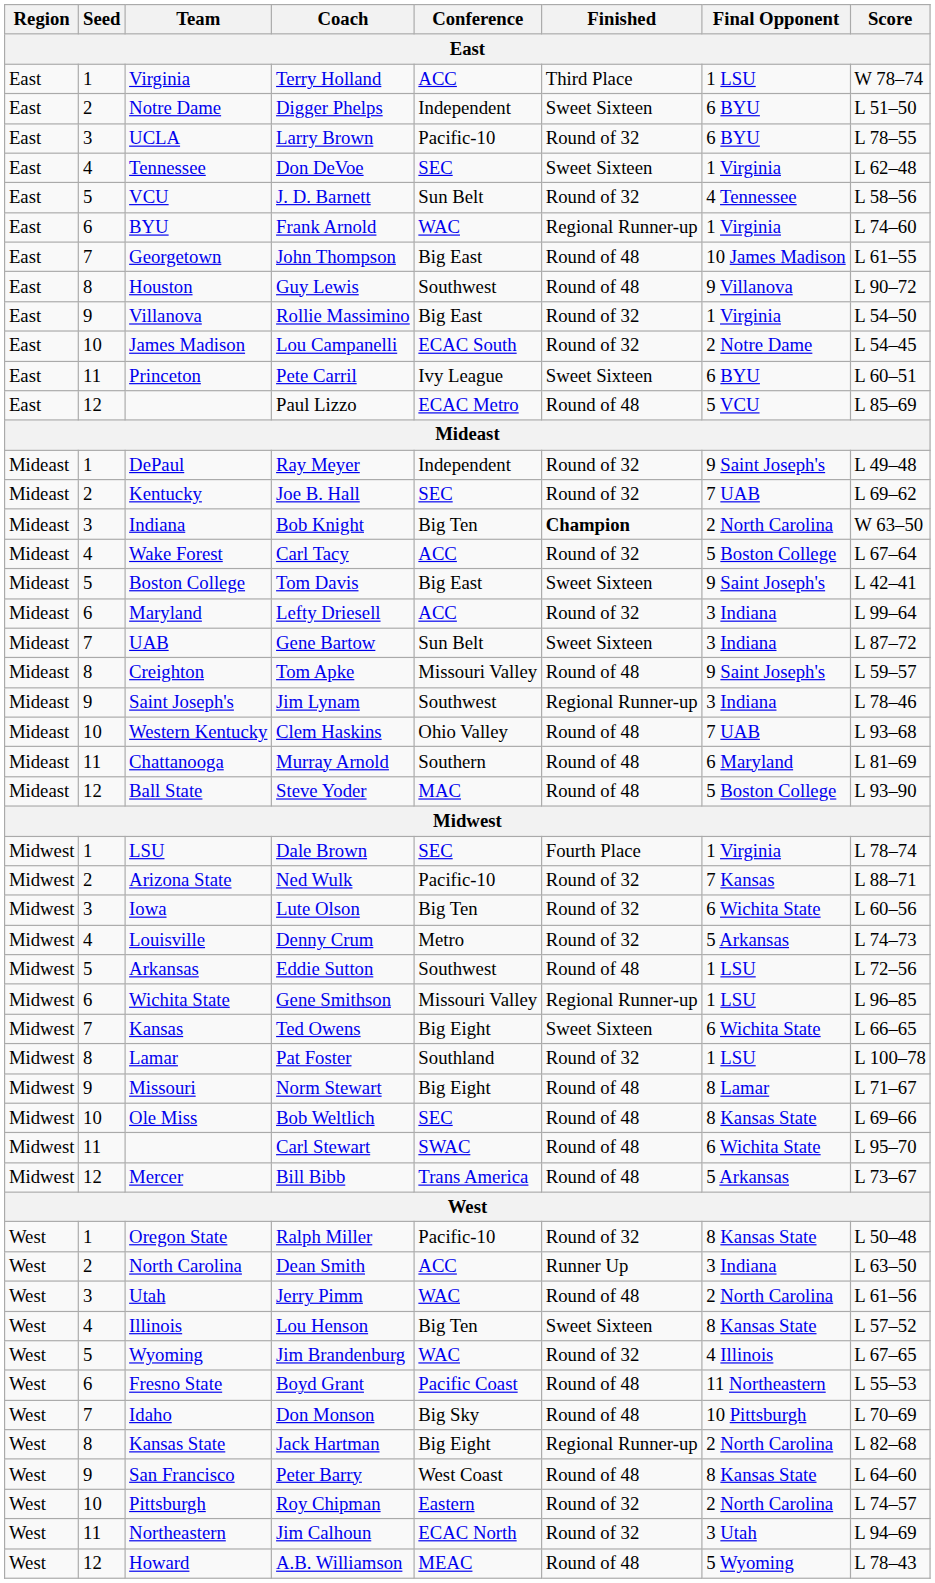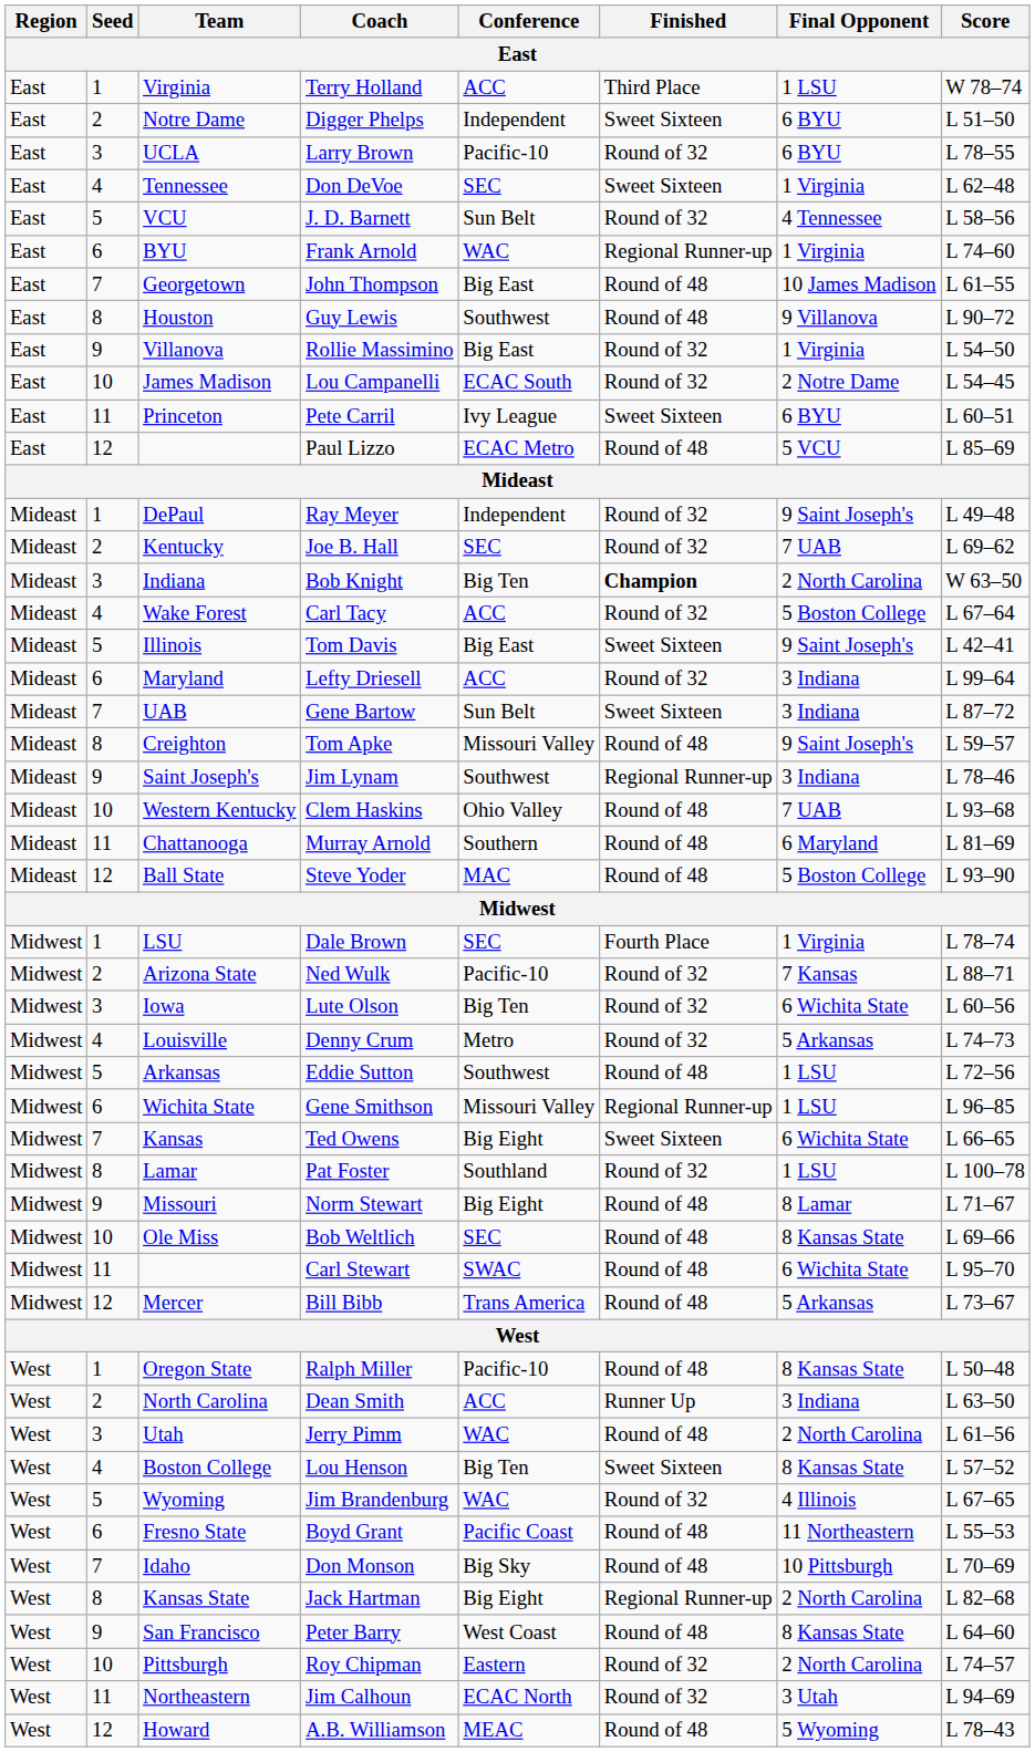 <table class=wikitable>
 <tr>
 <th>Region</th>
 <th>Seed</th>
 <th>Team</th>
 <th>Coach</th>
 <th>Conference</th>
 <th>Finished</th>
 <th>Final Opponent</th>
 <th>Score</th>
 </tr>
 <tr>
 <th colspan=8>East</th>
 </tr>
 <tr>
 <td>East</td>
 <td>1</td>
 <td><a href='#'>Virginia</a></td>
 <td><a href='#'>Terry Holland</a></td>
 <td><a href='#'>ACC</a></td>
 <td>Third Place</td>
 <td>1 <a href='#'>LSU</a></td>
 <td>W 78–74</td>
 </tr>
 <tr>
 <td>East</td>
 <td>2</td>
 <td><a href='#'>Notre Dame</a></td>
 <td><a href='#'>Digger Phelps</a></td>
 <td>Independent</td>
 <td>Sweet Sixteen</td>
 <td>6 <a href='#'>BYU</a></td>
 <td>L 51–50</td>
 </tr>
 <tr>
 <td>East</td>
 <td>3</td>
 <td><a href='#'>UCLA</a></td>
 <td><a href='#'>Larry Brown</a></td>
 <td>Pacific-10</td>
 <td>Round of 32</td>
 <td>6 <a href='#'>BYU</a></td>
 <td>L 78–55</td>
 </tr>
 <tr>
 <td>East</td>
 <td>4</td>
 <td><a href='#'>Tennessee</a></td>
 <td><a href='#'>Don DeVoe</a></td>
 <td><a href='#'>SEC</a></td>
 <td>Sweet Sixteen</td>
 <td>1 <a href='#'>Virginia</a></td>
 <td>L 62–48</td>
 </tr>
 <tr>
 <td>East</td>
 <td>5</td>
 <td><a href='#'>VCU</a></td>
 <td><a href='#'>J. D. Barnett</a></td>
 <td>Sun Belt</td>
 <td>Round of 32</td>
 <td>4 <a href='#'>Tennessee</a></td>
 <td>L 58–56</td>
 </tr>
 <tr>
 <td>East</td>
 <td>6</td>
 <td><a href='#'>BYU</a></td>
 <td><a href='#'>Frank Arnold</a></td>
 <td><a href='#'>WAC</a></td>
 <td>Regional Runner-up</td>
 <td>1 <a href='#'>Virginia</a></td>
 <td>L 74–60</td>
 </tr>
 <tr>
 <td>East</td>
 <td>7</td>
 <td><a href='#'>Georgetown</a></td>
 <td><a href='#'>John Thompson</a></td>
 <td>Big East</td>
 <td>Round of 48</td>
 <td>10 <a href='#'>James Madison</a></td>
 <td>L 61–55</td>
 </tr>
 <tr>
 <td>East</td>
 <td>8</td>
 <td><a href='#'>Houston</a></td>
 <td><a href='#'>Guy Lewis</a></td>
 <td>Southwest</td>
 <td>Round of 48</td>
 <td>9 <a href='#'>Villanova</a></td>
 <td>L 90–72</td>
 </tr>
 <tr>
 <td>East</td>
 <td>9</td>
 <td><a href='#'>Villanova</a></td>
 <td><a href='#'>Rollie Massimino</a></td>
 <td>Big East</td>
 <td>Round of 32</td>
 <td>1 <a href='#'>Virginia</a></td>
 <td>L 54–50</td>
 </tr>
 <tr>
 <td>East</td>
 <td>10</td>
 <td><a href='#'>James Madison</a></td>
 <td><a href='#'>Lou Campanelli</a></td>
 <td><a href='#'>ECAC South</a></td>
 <td>Round of 32</td>
 <td>2 <a href='#'>Notre Dame</a></td>
 <td>L 54–45</td>
 </tr>
 <tr>
 <td>East</td>
 <td>11</td>
 <td><a href='#'>Princeton</a></td>
 <td><a href='#'>Pete Carril</a></td>
 <td>Ivy League</td>
 <td>Sweet Sixteen</td>
 <td>6 <a href='#'>BYU</a></td>
 <td>L 60–51</td>
 </tr>
 <tr>
 <td>East</td>
 <td>12</td>
 <td></td>
 <td>Paul Lizzo</td>
 <td><a href='#'>ECAC Metro</a></td>
 <td>Round of 48</td>
 <td>5 <a href='#'>VCU</a></td>
 <td>L 85–69</td>
 </tr>
 <tr>
 <th colspan=8>Mideast</th>
 </tr>
 <tr>
 <td>Mideast</td>
 <td>1</td>
 <td><a href='#'>DePaul</a></td>
 <td><a href='#'>Ray Meyer</a></td>
 <td>Independent</td>
 <td>Round of 32</td>
 <td>9 <a href='#'>Saint Joseph's</a></td>
 <td>L 49–48</td>
 </tr>
 <tr>
 <td>Mideast</td>
 <td>2</td>
 <td><a href='#'>Kentucky</a></td>
 <td><a href='#'>Joe B. Hall</a></td>
 <td><a href='#'>SEC</a></td>
 <td>Round of 32</td>
 <td>7 <a href='#'>UAB</a></td>
 <td>L 69–62</td>
 </tr>
 <tr>
 <td>Mideast</td>
 <td>3</td>
 <td><a href='#'>Indiana</a></td>
 <td><a href='#'>Bob Knight</a></td>
 <td>Big Ten</td>
 <td><strong>Champion</strong></td>
 <td>2 <a href='#'>North Carolina</a></td>
 <td>W 63–50</td>
 </tr>
 <tr>
 <td>Mideast</td>
 <td>4</td>
 <td><a href='#'>Wake Forest</a></td>
 <td><a href='#'>Carl Tacy</a></td>
 <td><a href='#'>ACC</a></td>
 <td>Round of 32</td>
 <td>5 <a href='#'>Boston College</a></td>
 <td>L 67–64</td>
 </tr>
 <tr>
 <td>Mideast</td>
 <td>5</td>
-<td><a href='#'>Boston College</a></td>
+<td><a href='#'>Illinois</a></td>
 <td><a href='#'>Tom Davis</a></td>
 <td>Big East</td>
 <td>Sweet Sixteen</td>
 <td>9 <a href='#'>Saint Joseph's</a></td>
 <td>L 42–41</td>
 </tr>
 <tr>
 <td>Mideast</td>
 <td>6</td>
 <td><a href='#'>Maryland</a></td>
 <td><a href='#'>Lefty Driesell</a></td>
 <td><a href='#'>ACC</a></td>
 <td>Round of 32</td>
 <td>3 <a href='#'>Indiana</a></td>
 <td>L 99–64</td>
 </tr>
 <tr>
 <td>Mideast</td>
 <td>7</td>
 <td><a href='#'>UAB</a></td>
 <td><a href='#'>Gene Bartow</a></td>
 <td>Sun Belt</td>
 <td>Sweet Sixteen</td>
 <td>3 <a href='#'>Indiana</a></td>
 <td>L 87–72</td>
 </tr>
 <tr>
 <td>Mideast</td>
 <td>8</td>
 <td><a href='#'>Creighton</a></td>
 <td><a href='#'>Tom Apke</a></td>
 <td>Missouri Valley</td>
 <td>Round of 48</td>
 <td>9 <a href='#'>Saint Joseph's</a></td>
 <td>L 59–57</td>
 </tr>
 <tr>
 <td>Mideast</td>
 <td>9</td>
 <td><a href='#'>Saint Joseph's</a></td>
 <td><a href='#'>Jim Lynam</a></td>
 <td>Southwest</td>
 <td>Regional Runner-up</td>
 <td>3 <a href='#'>Indiana</a></td>
 <td>L 78–46</td>
 </tr>
 <tr>
 <td>Mideast</td>
 <td>10</td>
 <td><a href='#'>Western Kentucky</a></td>
 <td><a href='#'>Clem Haskins</a></td>
 <td>Ohio Valley</td>
 <td>Round of 48</td>
 <td>7 <a href='#'>UAB</a></td>
 <td>L 93–68</td>
 </tr>
 <tr>
 <td>Mideast</td>
 <td>11</td>
 <td><a href='#'>Chattanooga</a></td>
 <td><a href='#'>Murray Arnold</a></td>
 <td>Southern</td>
 <td>Round of 48</td>
 <td>6 <a href='#'>Maryland</a></td>
 <td>L 81–69</td>
 </tr>
 <tr>
 <td>Mideast</td>
 <td>12</td>
 <td><a href='#'>Ball State</a></td>
 <td><a href='#'>Steve Yoder</a></td>
 <td><a href='#'>MAC</a></td>
 <td>Round of 48</td>
 <td>5 <a href='#'>Boston College</a></td>
 <td>L 93–90</td>
 </tr>
 <tr>
 <th colspan=8>Midwest</th>
 </tr>
 <tr>
 <td>Midwest</td>
 <td>1</td>
 <td><a href='#'>LSU</a></td>
 <td><a href='#'>Dale Brown</a></td>
 <td><a href='#'>SEC</a></td>
 <td>Fourth Place</td>
 <td>1 <a href='#'>Virginia</a></td>
 <td>L 78–74</td>
 </tr>
 <tr>
 <td>Midwest</td>
 <td>2</td>
 <td><a href='#'>Arizona State</a></td>
 <td><a href='#'>Ned Wulk</a></td>
 <td>Pacific-10</td>
 <td>Round of 32</td>
 <td>7 <a href='#'>Kansas</a></td>
 <td>L 88–71</td>
 </tr>
 <tr>
 <td>Midwest</td>
 <td>3</td>
 <td><a href='#'>Iowa</a></td>
 <td><a href='#'>Lute Olson</a></td>
 <td>Big Ten</td>
 <td>Round of 32</td>
 <td>6 <a href='#'>Wichita State</a></td>
 <td>L 60–56</td>
 </tr>
 <tr>
 <td>Midwest</td>
 <td>4</td>
 <td><a href='#'>Louisville</a></td>
 <td><a href='#'>Denny Crum</a></td>
 <td>Metro</td>
 <td>Round of 32</td>
 <td>5 <a href='#'>Arkansas</a></td>
 <td>L 74–73</td>
 </tr>
 <tr>
 <td>Midwest</td>
 <td>5</td>
 <td><a href='#'>Arkansas</a></td>
 <td><a href='#'>Eddie Sutton</a></td>
 <td>Southwest</td>
 <td>Round of 48</td>
 <td>1 <a href='#'>LSU</a></td>
 <td>L 72–56</td>
 </tr>
 <tr>
 <td>Midwest</td>
 <td>6</td>
 <td><a href='#'>Wichita State</a></td>
 <td><a href='#'>Gene Smithson</a></td>
 <td>Missouri Valley</td>
 <td>Regional Runner-up</td>
 <td>1 <a href='#'>LSU</a></td>
 <td>L 96–85</td>
 </tr>
 <tr>
 <td>Midwest</td>
 <td>7</td>
 <td><a href='#'>Kansas</a></td>
 <td><a href='#'>Ted Owens</a></td>
 <td>Big Eight</td>
 <td>Sweet Sixteen</td>
 <td>6 <a href='#'>Wichita State</a></td>
 <td>L 66–65</td>
 </tr>
 <tr>
 <td>Midwest</td>
 <td>8</td>
 <td><a href='#'>Lamar</a></td>
 <td><a href='#'>Pat Foster</a></td>
 <td>Southland</td>
 <td>Round of 32</td>
 <td>1 <a href='#'>LSU</a></td>
 <td>L 100–78</td>
 </tr>
 <tr>
 <td>Midwest</td>
 <td>9</td>
 <td><a href='#'>Missouri</a></td>
 <td><a href='#'>Norm Stewart</a></td>
 <td>Big Eight</td>
 <td>Round of 48</td>
 <td>8 <a href='#'>Lamar</a></td>
 <td>L 71–67</td>
 </tr>
 <tr>
 <td>Midwest</td>
 <td>10</td>
 <td><a href='#'>Ole Miss</a></td>
 <td><a href='#'>Bob Weltlich</a></td>
 <td><a href='#'>SEC</a></td>
 <td>Round of 48</td>
 <td>8 <a href='#'>Kansas State</a></td>
 <td>L 69–66</td>
 </tr>
 <tr>
 <td>Midwest</td>
 <td>11</td>
 <td></td>
 <td><a href='#'>Carl Stewart</a></td>
 <td><a href='#'>SWAC</a></td>
 <td>Round of 48</td>
 <td>6 <a href='#'>Wichita State</a></td>
 <td>L 95–70</td>
 </tr>
 <tr>
 <td>Midwest</td>
 <td>12</td>
 <td><a href='#'>Mercer</a></td>
 <td><a href='#'>Bill Bibb</a></td>
 <td><a href='#'>Trans America</a></td>
 <td>Round of 48</td>
 <td>5 <a href='#'>Arkansas</a></td>
 <td>L 73–67</td>
 </tr>
 <tr>
 <th colspan=8>West</th>
 </tr>
 <tr>
 <td>West</td>
 <td>1</td>
 <td><a href='#'>Oregon State</a></td>
 <td><a href='#'>Ralph Miller</a></td>
 <td>Pacific-10</td>
-<td>Round of 32</td>
+<td>Round of 48</td>
 <td>8 <a href='#'>Kansas State</a></td>
 <td>L 50–48</td>
 </tr>
 <tr>
 <td>West</td>
 <td>2</td>
 <td><a href='#'>North Carolina</a></td>
 <td><a href='#'>Dean Smith</a></td>
 <td><a href='#'>ACC</a></td>
 <td>Runner Up</td>
 <td>3 <a href='#'>Indiana</a></td>
 <td>L 63–50</td>
 </tr>
 <tr>
 <td>West</td>
 <td>3</td>
 <td><a href='#'>Utah</a></td>
 <td><a href='#'>Jerry Pimm</a></td>
 <td><a href='#'>WAC</a></td>
 <td>Round of 48</td>
 <td>2 <a href='#'>North Carolina</a></td>
 <td>L 61–56</td>
 </tr>
 <tr>
 <td>West</td>
 <td>4</td>
-<td><a href='#'>Illinois</a></td>
+<td><a href='#'>Boston College</a></td>
 <td><a href='#'>Lou Henson</a></td>
 <td>Big Ten</td>
 <td>Sweet Sixteen</td>
 <td>8 <a href='#'>Kansas State</a></td>
 <td>L 57–52</td>
 </tr>
 <tr>
 <td>West</td>
 <td>5</td>
 <td><a href='#'>Wyoming</a></td>
 <td><a href='#'>Jim Brandenburg</a></td>
 <td><a href='#'>WAC</a></td>
 <td>Round of 32</td>
 <td>4 <a href='#'>Illinois</a></td>
 <td>L 67–65</td>
 </tr>
 <tr>
 <td>West</td>
 <td>6</td>
 <td><a href='#'>Fresno State</a></td>
 <td><a href='#'>Boyd Grant</a></td>
 <td><a href='#'>Pacific Coast</a></td>
 <td>Round of 48</td>
 <td>11 <a href='#'>Northeastern</a></td>
 <td>L 55–53</td>
 </tr>
 <tr>
 <td>West</td>
 <td>7</td>
 <td><a href='#'>Idaho</a></td>
 <td><a href='#'>Don Monson</a></td>
 <td>Big Sky</td>
 <td>Round of 48</td>
 <td>10 <a href='#'>Pittsburgh</a></td>
 <td>L 70–69</td>
 </tr>
 <tr>
 <td>West</td>
 <td>8</td>
 <td><a href='#'>Kansas State</a></td>
 <td><a href='#'>Jack Hartman</a></td>
 <td>Big Eight</td>
 <td>Regional Runner-up</td>
 <td>2 <a href='#'>North Carolina</a></td>
 <td>L 82–68</td>
 </tr>
 <tr>
 <td>West</td>
 <td>9</td>
 <td><a href='#'>San Francisco</a></td>
 <td><a href='#'>Peter Barry</a></td>
 <td>West Coast</td>
 <td>Round of 48</td>
 <td>8 <a href='#'>Kansas State</a></td>
 <td>L 64–60</td>
 </tr>
 <tr>
 <td>West</td>
 <td>10</td>
 <td><a href='#'>Pittsburgh</a></td>
 <td><a href='#'>Roy Chipman</a></td>
 <td><a href='#'>Eastern</a></td>
 <td>Round of 32</td>
 <td>2 <a href='#'>North Carolina</a></td>
 <td>L 74–57</td>
 </tr>
 <tr>
 <td>West</td>
 <td>11</td>
 <td><a href='#'>Northeastern</a></td>
 <td><a href='#'>Jim Calhoun</a></td>
 <td><a href='#'>ECAC North</a></td>
 <td>Round of 32</td>
 <td>3 <a href='#'>Utah</a></td>
 <td>L 94–69</td>
 </tr>
 <tr>
 <td>West</td>
 <td>12</td>
 <td><a href='#'>Howard</a></td>
 <td><a href='#'>A.B. Williamson</a></td>
 <td><a href='#'>MEAC</a></td>
 <td>Round of 48</td>
 <td>5 <a href='#'>Wyoming</a></td>
 <td>L 78–43</td>
 </tr>
 </table>
